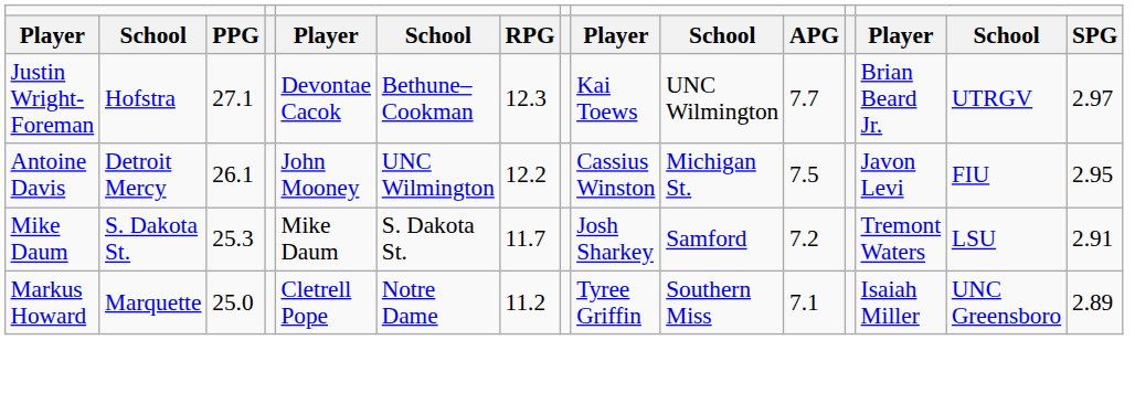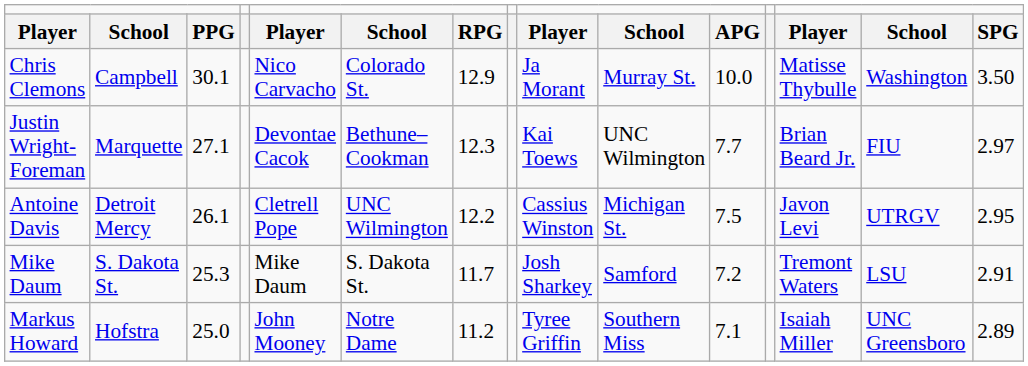 <table class="wikitable" style="text-align: left;">
 <tr>
 <td colspan=3></td>
 <td></td>
 <td colspan=3></td>
 <td></td>
 <td colspan=3></td>
 <td></td>
 <td colspan=3></td>
 </tr>
 <tr>
 <th>Player</th>
 <th>School</th>
 <th>PPG</th>
 <th></th>
 <th>Player</th>
 <th>School</th>
 <th>RPG</th>
 <th></th>
 <th>Player</th>
 <th>School</th>
 <th>APG</th>
 <th></th>
 <th>Player</th>
 <th>School</th>
 <th>SPG</th>
 </tr>
 <tr>
+<td><a href='#'>Chris Clemons</a></td>
+<td><a href='#'>Campbell</a></td>
+<td>30.1</td>
+<td></td>
+<td><a href='#'>Nico Carvacho</a></td>
+<td><a href='#'>Colorado St.</a></td>
+<td>12.9</td>
+<td></td>
+<td><a href='#'>Ja Morant</a></td>
+<td><a href='#'>Murray St.</a></td>
+<td>10.0</td>
+<td></td>
+<td><a href='#'>Matisse Thybulle</a></td>
+<td><a href='#'>Washington</a></td>
+<td>3.50</td>
+</tr>
+<tr>
 <td><a href='#'>Justin Wright-Foreman</a></td>
-<td><a href='#'>Hofstra</a></td>
+<td><a href='#'>Marquette</a></td>
 <td>27.1</td>
 <td></td>
 <td><a href='#'>Devontae Cacok</a></td>
 <td><a href='#'>Bethune–Cookman</a></td>
 <td>12.3</td>
 <td></td>
 <td><a href='#'>Kai Toews</a></td>
 <td>UNC Wilmington</td>
 <td>7.7</td>
 <td></td>
 <td><a href='#'>Brian Beard Jr.</a></td>
-<td><a href='#'>UTRGV</a></td>
+<td><a href='#'>FIU</a></td>
 <td>2.97</td>
 </tr>
 <tr>
 <td><a href='#'>Antoine Davis</a></td>
 <td><a href='#'>Detroit Mercy</a></td>
 <td>26.1</td>
 <td></td>
-<td><a href='#'>John Mooney</a></td>
+<td><a href='#'>Cletrell Pope</a></td>
 <td><a href='#'>UNC Wilmington</a></td>
 <td>12.2</td>
 <td></td>
 <td><a href='#'>Cassius Winston</a></td>
 <td><a href='#'>Michigan St.</a></td>
 <td>7.5</td>
 <td></td>
 <td><a href='#'>Javon Levi</a></td>
-<td><a href='#'>FIU</a></td>
+<td><a href='#'>UTRGV</a></td>
 <td>2.95</td>
 </tr>
 <tr>
 <td><a href='#'>Mike Daum</a></td>
 <td><a href='#'>S. Dakota St.</a></td>
 <td>25.3</td>
 <td></td>
 <td>Mike Daum</td>
 <td>S. Dakota St.</td>
 <td>11.7</td>
 <td></td>
 <td><a href='#'>Josh Sharkey</a></td>
 <td><a href='#'>Samford</a></td>
 <td>7.2</td>
 <td></td>
 <td><a href='#'>Tremont Waters</a></td>
 <td><a href='#'>LSU</a></td>
 <td>2.91</td>
 </tr>
 <tr>
 <td><a href='#'>Markus Howard</a></td>
-<td><a href='#'>Marquette</a></td>
+<td><a href='#'>Hofstra</a></td>
 <td>25.0</td>
 <td></td>
-<td><a href='#'>Cletrell Pope</a></td>
+<td><a href='#'>John Mooney</a></td>
 <td><a href='#'>Notre Dame</a></td>
 <td>11.2</td>
 <td></td>
 <td><a href='#'>Tyree Griffin</a></td>
 <td><a href='#'>Southern Miss</a></td>
 <td>7.1</td>
 <td></td>
 <td><a href='#'>Isaiah Miller</a></td>
 <td><a href='#'>UNC Greensboro</a></td>
 <td>2.89</td>
 </tr>
 </table>
